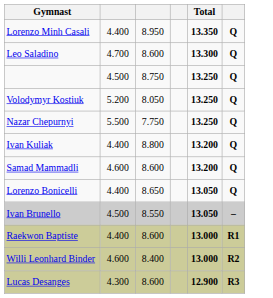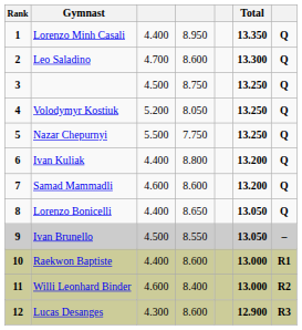 <table style="text-align:center;" class="wikitable sortable">
 <tr>
+<th scope="col" style="width:15px;"><small>Rank</small></th>
 <th scope="col" style="width:150px;">Gymnast</th>
 <th scope="col" style="width:50px;"><small></small></th>
 <th scope="col" style="width:50px;"><small></small></th>
 <th scope="col" style="width:20px;"><small></small></th>
 <th scope="col" style="width:50px;">Total</th>
 <th scope="col" style="width:30px;"><small></small></th>
 </tr>
 <tr>
+<td scope="row" style="text-align:center"><strong>1</strong></td>
 <td style="height:30px; text-align:left;"> <a href='#'>Lorenzo Minh Casali</a></td>
 <td>4.400</td>
 <td>8.950</td>
 <td></td>
 <td><strong>13.350</strong></td>
 <td><strong>Q</strong></td>
 </tr>
 <tr>
+<td scope="row" style="text-align:center"><strong>2</strong></td>
 <td style="height:30px; text-align:left;"> <a href='#'>Leo Saladino</a></td>
 <td>4.700</td>
 <td>8.600</td>
 <td></td>
 <td><strong>13.300</strong></td>
 <td><strong>Q</strong></td>
 </tr>
 <tr>
+<td scope="row" style="text-align:center"><strong>3</strong></td>
 <td style="height:30px; text-align:left;"></td>
 <td>4.500</td>
 <td>8.750</td>
 <td></td>
 <td><strong>13.250</strong></td>
 <td><strong>Q</strong></td>
 </tr>
 <tr>
+<td scope="row" style="text-align:center"><strong>4</strong></td>
 <td style="height:30px; text-align:left;"> <a href='#'>Volodymyr Kostiuk</a></td>
 <td>5.200</td>
 <td>8.050</td>
 <td></td>
 <td><strong>13.250</strong></td>
 <td><strong>Q</strong></td>
 </tr>
 <tr>
+<td scope="row" style="text-align:center"><strong>5</strong></td>
 <td style="height:30px; text-align:left;"> <a href='#'>Nazar Chepurnyi</a></td>
 <td>5.500</td>
 <td>7.750</td>
 <td></td>
 <td><strong>13.250</strong></td>
 <td><strong>Q</strong></td>
 </tr>
 <tr>
+<td scope="row" style="text-align:center"><strong>6</strong></td>
 <td style="height:30px; text-align:left;"> <a href='#'>Ivan Kuliak</a></td>
 <td>4.400</td>
 <td>8.800</td>
 <td></td>
 <td><strong>13.200</strong></td>
 <td><strong>Q</strong></td>
 </tr>
 <tr>
+<td scope="row" style="text-align:center"><strong>7</strong></td>
 <td style="height:30px; text-align:left;"> <a href='#'>Samad Mammadli</a></td>
 <td>4.600</td>
 <td>8.600</td>
 <td></td>
 <td><strong>13.200</strong></td>
 <td><strong>Q</strong></td>
 </tr>
 <tr>
+<td scope="row" style="text-align:center"><strong>8</strong></td>
 <td style="height:30px; text-align:left;"> <a href='#'>Lorenzo Bonicelli</a></td>
 <td>4.400</td>
 <td>8.650</td>
 <td></td>
 <td><strong>13.050</strong></td>
 <td><strong>Q</strong></td>
 </tr>
 <tr style="background:#cccccc;">
+<td scope="row" style="text-align:center"><strong>9</strong></td>
 <td style="height:30px; text-align:left;"> <a href='#'>Ivan Brunello</a></td>
 <td>4.500</td>
 <td>8.550</td>
 <td></td>
 <td><strong>13.050</strong></td>
 <td><strong>–</strong></td>
 </tr>
 <tr style="background:#cccc99;">
+<td scope="row" style="text-align:center"><strong>10</strong></td>
 <td style="height:30px; text-align:left;"> <a href='#'>Raekwon Baptiste</a></td>
 <td>4.400</td>
 <td>8.600</td>
 <td></td>
 <td><strong>13.000</strong></td>
 <td><strong>R1</strong></td>
 </tr>
 <tr style="background:#cccc99;">
+<td scope="row" style="text-align:center"><strong>11</strong></td>
 <td style="height:30px; text-align:left;"> <a href='#'>Willi Leonhard Binder</a></td>
 <td>4.600</td>
 <td>8.400</td>
 <td></td>
 <td><strong>13.000</strong></td>
 <td><strong>R2</strong></td>
 </tr>
 <tr style="background:#cccc99;">
+<td scope="row" style="text-align:center"><strong>12</strong></td>
 <td style="height:30px; text-align:left;"> <a href='#'>Lucas Desanges</a></td>
 <td>4.300</td>
 <td>8.600</td>
 <td></td>
 <td><strong>12.900</strong></td>
 <td><strong>R3</strong></td>
 </tr>
 </table>
